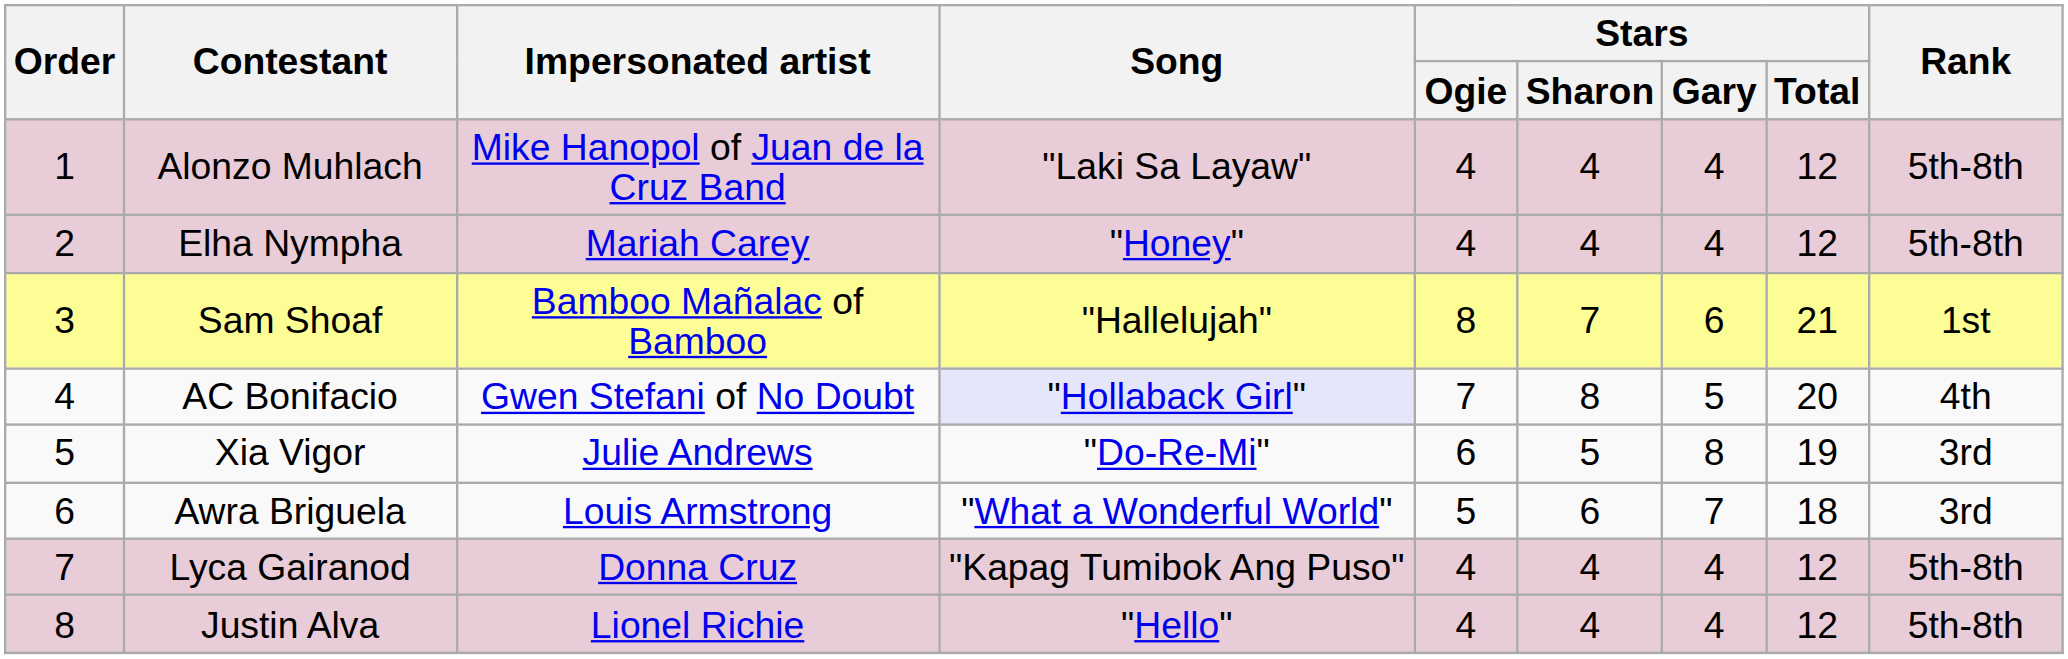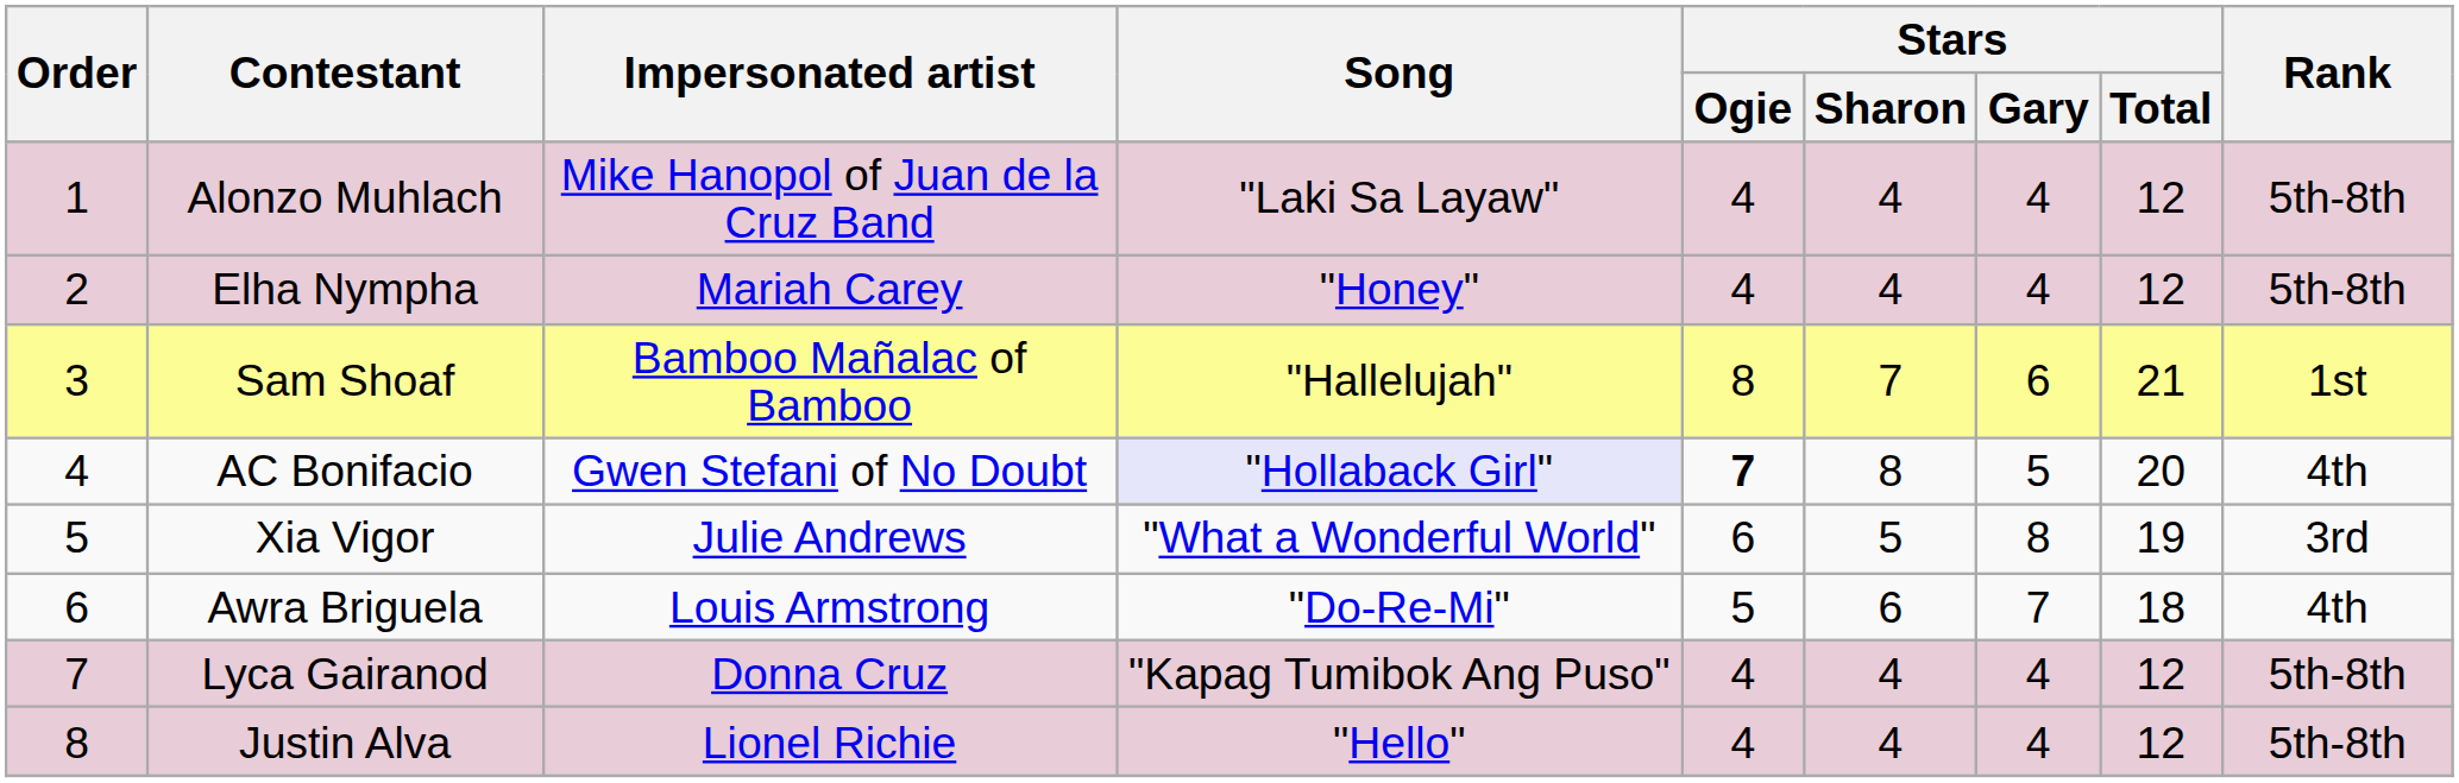 <table class="wikitable" style="text-align:center; line-height:17px; width:100%;">
 <tr>
 <th rowspan="2" style="width:03%;">Order</th>
 <th rowspan="2" style="width:17%;">Contestant</th>
 <th rowspan="2" style="width:25%;">Impersonated artist</th>
 <th rowspan="2" style="width:25%;">Song</th>
 <th colspan="4" style="width:20%;">Stars</th>
 <th rowspan="2" style="width:10%;">Rank</th>
 </tr>
 <tr>
 <th style="width:05%;">Ogie</th>
 <th style="width:05%;">Sharon</th>
 <th style="width:05%;">Gary</th>
 <th style="width:05%;">Total</th>
 </tr>
 <tr>
 <td style="background:#E8CCD7">1</td>
 <td style="background:#E8CCD7">Alonzo Muhlach</td>
 <td style="background:#E8CCD7"><a href='#'>Mike Hanopol</a> of <a href='#'>Juan de la Cruz Band</a></td>
 <td style="background:#E8CCD7">"Laki Sa Layaw"</td>
 <td style="background:#E8CCD7">4</td>
 <td style="background:#E8CCD7">4</td>
 <td style="background:#E8CCD7">4</td>
 <td style="background:#E8CCD7">12</td>
 <td style="background:#E8CCD7">5th-8th</td>
 </tr>
 <tr>
 <td style="background:#E8CCD7">2</td>
 <td style="background:#E8CCD7">Elha Nympha</td>
 <td style="background:#E8CCD7"><a href='#'>Mariah Carey</a></td>
 <td style="background:#E8CCD7">"<a href='#'>Honey</a>"</td>
 <td style="background:#E8CCD7">4</td>
 <td style="background:#E8CCD7">4</td>
 <td style="background:#E8CCD7">4</td>
 <td style="background:#E8CCD7">12</td>
 <td style="background:#E8CCD7">5th-8th</td>
 </tr>
 <tr>
 <td style="background:#FDFD96;">3</td>
 <td style="background:#FDFD96;">Sam Shoaf</td>
 <td style="background:#FDFD96;"><a href='#'>Bamboo Mañalac</a> of <a href='#'>Bamboo</a></td>
 <td style="background:#FDFD96;">"Hallelujah"</td>
 <td style="background:#FDFD96;">8</td>
 <td style="background:#FDFD96;">7</td>
 <td style="background:#FDFD96;">6</td>
 <td style="background:#FDFD96;">21</td>
 <td style="background:#FDFD96;">1st</td>
 </tr>
 <tr>
 <td>4</td>
 <td>AC Bonifacio</td>
 <td><a href='#'>Gwen Stefani</a> of <a href='#'>No Doubt</a></td>
 <td style="background: lavender;">"<a href='#'>Hollaback Girl</a>"</td>
-<td>7</td>
+<td><strong>7</strong></td>
 <td>8</td>
 <td>5</td>
 <td>20</td>
 <td>4th</td>
 </tr>
 <tr>
 <td>5</td>
 <td>Xia Vigor</td>
 <td><a href='#'>Julie Andrews</a></td>
-<td>"<a href='#'>Do-Re-Mi</a>"</td>
+<td>"<a href='#'>What a Wonderful World</a>"</td>
 <td>6</td>
 <td>5</td>
 <td>8</td>
 <td>19</td>
 <td>3rd</td>
 </tr>
 <tr>
 <td>6</td>
 <td>Awra Briguela</td>
 <td><a href='#'>Louis Armstrong</a></td>
-<td>"<a href='#'>What a Wonderful World</a>"</td>
+<td>"<a href='#'>Do-Re-Mi</a>"</td>
 <td>5</td>
 <td>6</td>
 <td>7</td>
 <td>18</td>
-<td>3rd</td>
+<td>4th</td>
 </tr>
 <tr>
 <td style="background:#E8CCD7">7</td>
 <td style="background:#E8CCD7">Lyca Gairanod</td>
 <td style="background:#E8CCD7"><a href='#'>Donna Cruz</a></td>
 <td style="background:#E8CCD7">"Kapag Tumibok Ang Puso"</td>
 <td style="background:#E8CCD7">4</td>
 <td style="background:#E8CCD7">4</td>
 <td style="background:#E8CCD7">4</td>
 <td style="background:#E8CCD7">12</td>
 <td style="background:#E8CCD7">5th-8th</td>
 </tr>
 <tr>
 <td style="background:#E8CCD7">8</td>
 <td style="background:#E8CCD7">Justin Alva</td>
 <td style="background:#E8CCD7"><a href='#'>Lionel Richie</a></td>
 <td style="background:#E8CCD7">"<a href='#'>Hello</a>"</td>
 <td style="background:#E8CCD7">4</td>
 <td style="background:#E8CCD7">4</td>
 <td style="background:#E8CCD7">4</td>
 <td style="background:#E8CCD7">12</td>
 <td style="background:#E8CCD7">5th-8th</td>
 </tr>
 <tr>
 </tr>
 <tr>
 </tr>
 </table>
